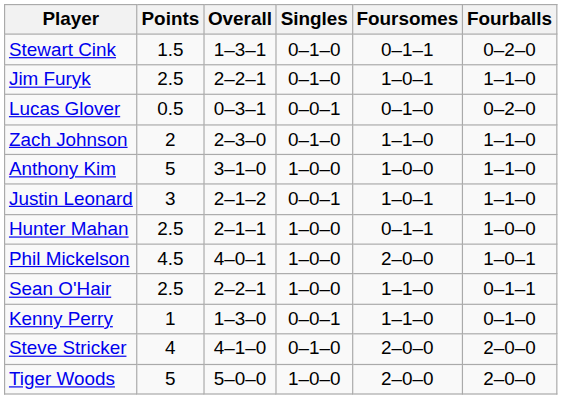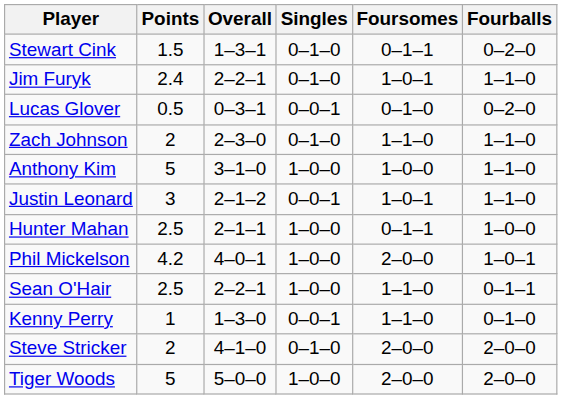 <table class="wikitable sortable" style="text-align:center">
 <tr>
 <th>Player</th>
 <th>Points</th>
 <th>Overall</th>
 <th>Singles</th>
 <th>Foursomes</th>
 <th>Fourballs</th>
 </tr>
 <tr>
 <td align=left><a href='#'>Stewart Cink</a></td>
 <td>1.5</td>
 <td>1–3–1</td>
 <td>0–1–0</td>
 <td>0–1–1</td>
 <td>0–2–0</td>
 </tr>
 <tr>
 <td align=left><a href='#'>Jim Furyk</a></td>
-<td>2.5</td>
+<td>2.4</td>
 <td>2–2–1</td>
 <td>0–1–0</td>
 <td>1–0–1</td>
 <td>1–1–0</td>
 </tr>
 <tr>
 <td align=left><a href='#'>Lucas Glover</a></td>
 <td>0.5</td>
 <td>0–3–1</td>
 <td>0–0–1</td>
 <td>0–1–0</td>
 <td>0–2–0</td>
 </tr>
 <tr>
 <td align=left><a href='#'>Zach Johnson</a></td>
 <td>2</td>
 <td>2–3–0</td>
 <td>0–1–0</td>
 <td>1–1–0</td>
 <td>1–1–0</td>
 </tr>
 <tr>
 <td align=left><a href='#'>Anthony Kim</a></td>
 <td>5</td>
 <td>3–1–0</td>
 <td>1–0–0</td>
 <td>1–0–0</td>
 <td>1–1–0</td>
 </tr>
 <tr>
 <td align=left><a href='#'>Justin Leonard</a></td>
 <td>3</td>
 <td>2–1–2</td>
 <td>0–0–1</td>
 <td>1–0–1</td>
 <td>1–1–0</td>
 </tr>
 <tr>
 <td align=left><a href='#'>Hunter Mahan</a></td>
 <td>2.5</td>
 <td>2–1–1</td>
 <td>1–0–0</td>
 <td>0–1–1</td>
 <td>1–0–0</td>
 </tr>
 <tr>
 <td align=left><a href='#'>Phil Mickelson</a></td>
-<td>4.5</td>
+<td>4.2</td>
 <td>4–0–1</td>
 <td>1–0–0</td>
 <td>2–0–0</td>
 <td>1–0–1</td>
 </tr>
 <tr>
 <td align=left><a href='#'>Sean O'Hair</a></td>
 <td>2.5</td>
 <td>2–2–1</td>
 <td>1–0–0</td>
 <td>1–1–0</td>
 <td>0–1–1</td>
 </tr>
 <tr>
 <td align=left><a href='#'>Kenny Perry</a></td>
 <td>1</td>
 <td>1–3–0</td>
 <td>0–0–1</td>
 <td>1–1–0</td>
 <td>0–1–0</td>
 </tr>
 <tr>
 <td align=left><a href='#'>Steve Stricker</a></td>
-<td>4</td>
+<td>2</td>
 <td>4–1–0</td>
 <td>0–1–0</td>
 <td>2–0–0</td>
 <td>2–0–0</td>
 </tr>
 <tr>
 <td align=left><a href='#'>Tiger Woods</a></td>
 <td>5</td>
 <td>5–0–0</td>
 <td>1–0–0</td>
 <td>2–0–0</td>
 <td>2–0–0</td>
 </tr>
 </table>
